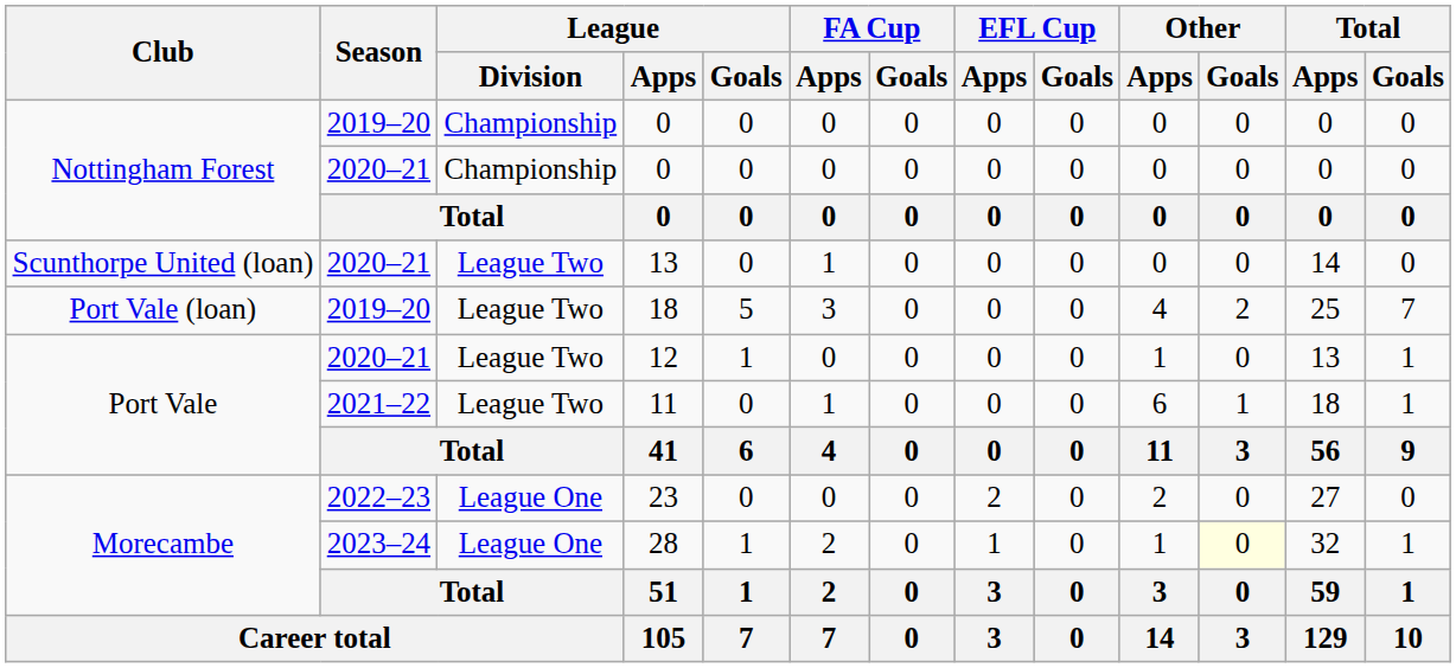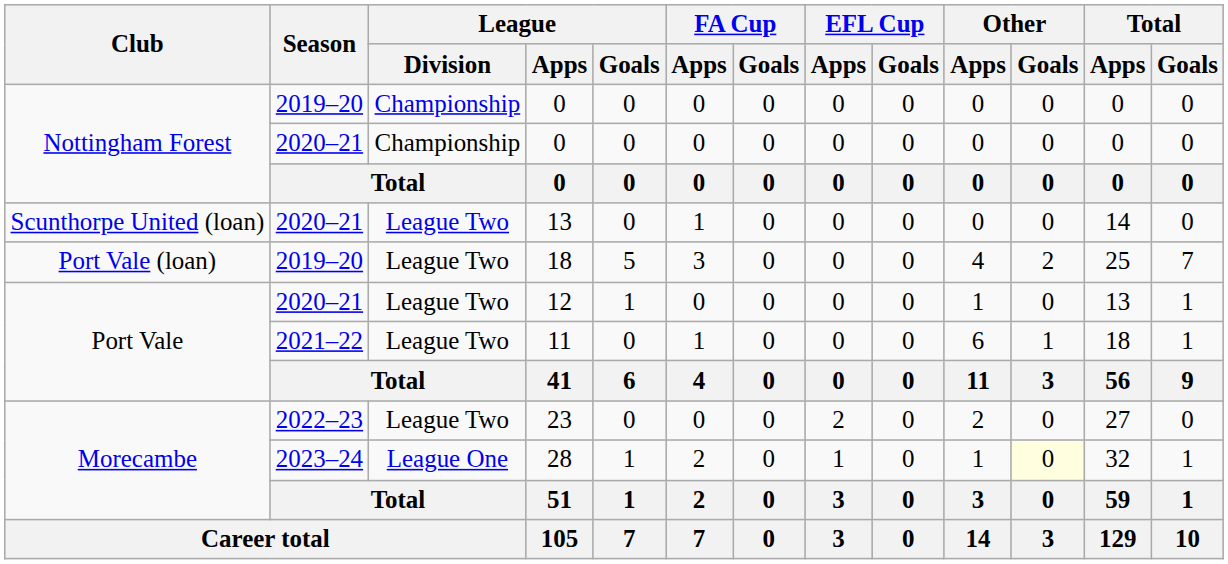 <table class="wikitable" style="text-align:center">
 <tr>
 <th rowspan="2">Club</th>
 <th rowspan="2">Season</th>
 <th colspan="3">League</th>
 <th colspan="2"><a href='#'>FA Cup</a></th>
 <th colspan="2"><a href='#'>EFL Cup</a></th>
 <th colspan="2">Other</th>
 <th colspan="2">Total</th>
 </tr>
 <tr>
 <th>Division</th>
 <th>Apps</th>
 <th>Goals</th>
 <th>Apps</th>
 <th>Goals</th>
 <th>Apps</th>
 <th>Goals</th>
 <th>Apps</th>
 <th>Goals</th>
 <th>Apps</th>
 <th>Goals</th>
 </tr>
 <tr>
 <td rowspan="3"><a href='#'>Nottingham Forest</a></td>
 <td><a href='#'>2019–20</a></td>
 <td><a href='#'>Championship</a></td>
 <td>0</td>
 <td>0</td>
 <td>0</td>
 <td>0</td>
 <td>0</td>
 <td>0</td>
 <td>0</td>
 <td>0</td>
 <td>0</td>
 <td>0</td>
 </tr>
 <tr>
 <td><a href='#'>2020–21</a></td>
 <td>Championship</td>
 <td>0</td>
 <td>0</td>
 <td>0</td>
 <td>0</td>
 <td>0</td>
 <td>0</td>
 <td>0</td>
 <td>0</td>
 <td>0</td>
 <td>0</td>
 </tr>
 <tr>
 <th colspan="2">Total</th>
 <th>0</th>
 <th>0</th>
 <th>0</th>
 <th>0</th>
 <th>0</th>
 <th>0</th>
 <th>0</th>
 <th>0</th>
 <th>0</th>
 <th>0</th>
 </tr>
 <tr>
 <td><a href='#'>Scunthorpe United</a> (loan)</td>
 <td><a href='#'>2020–21</a></td>
 <td><a href='#'>League Two</a></td>
 <td>13</td>
 <td>0</td>
 <td>1</td>
 <td>0</td>
 <td>0</td>
 <td>0</td>
 <td>0</td>
 <td>0</td>
 <td>14</td>
 <td>0</td>
 </tr>
 <tr>
 <td><a href='#'>Port Vale</a> (loan)</td>
 <td><a href='#'>2019–20</a></td>
 <td>League Two</td>
 <td>18</td>
 <td>5</td>
 <td>3</td>
 <td>0</td>
 <td>0</td>
 <td>0</td>
 <td>4</td>
 <td>2</td>
 <td>25</td>
 <td>7</td>
 </tr>
 <tr>
 <td rowspan="3">Port Vale</td>
 <td><a href='#'>2020–21</a></td>
 <td>League Two</td>
 <td>12</td>
 <td>1</td>
 <td>0</td>
 <td>0</td>
 <td>0</td>
 <td>0</td>
 <td>1</td>
 <td>0</td>
 <td>13</td>
 <td>1</td>
 </tr>
 <tr>
 <td><a href='#'>2021–22</a></td>
 <td>League Two</td>
 <td>11</td>
 <td>0</td>
 <td>1</td>
 <td>0</td>
 <td>0</td>
 <td>0</td>
 <td>6</td>
 <td>1</td>
 <td>18</td>
 <td>1</td>
 </tr>
 <tr>
 <th colspan="2">Total</th>
 <th>41</th>
 <th>6</th>
 <th>4</th>
 <th>0</th>
 <th>0</th>
 <th>0</th>
 <th>11</th>
 <th>3</th>
 <th>56</th>
 <th>9</th>
 </tr>
 <tr>
 <td rowspan="3"><a href='#'>Morecambe</a></td>
 <td><a href='#'>2022–23</a></td>
-<td><a href='#'>League One</a></td>
+<td>League Two</td>
 <td>23</td>
 <td>0</td>
 <td>0</td>
 <td>0</td>
 <td>2</td>
 <td>0</td>
 <td>2</td>
 <td>0</td>
 <td>27</td>
 <td>0</td>
 </tr>
 <tr>
 <td><a href='#'>2023–24</a></td>
 <td><a href='#'>League One</a></td>
 <td>28</td>
 <td>1</td>
 <td>2</td>
 <td>0</td>
 <td>1</td>
 <td>0</td>
 <td>1</td>
 <td style="background: lightyellow;">0</td>
 <td>32</td>
 <td>1</td>
 </tr>
 <tr>
 <th colspan="2">Total</th>
 <th>51</th>
 <th>1</th>
 <th>2</th>
 <th>0</th>
 <th>3</th>
 <th>0</th>
 <th>3</th>
 <th>0</th>
 <th>59</th>
 <th>1</th>
 </tr>
 <tr>
 <th colspan="3">Career total</th>
 <th>105</th>
 <th>7</th>
 <th>7</th>
 <th>0</th>
 <th>3</th>
 <th>0</th>
 <th>14</th>
 <th>3</th>
 <th>129</th>
 <th>10</th>
 </tr>
 </table>
